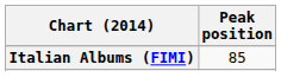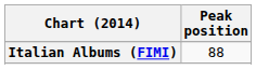 <table class="wikitable plainrowheaders sortable" style="text-align:center;">
 <tr>
 <th scope="col">Chart (2014)</th>
 <th scope="col">Peak<br>position</th>
 </tr>
 <tr>
 </tr>
 <tr>
 </tr>
 <tr>
 </tr>
 <tr>
 </tr>
 <tr>
 </tr>
 <tr>
 </tr>
 <tr>
 </tr>
 <tr>
 </tr>
 <tr>
 </tr>
 <tr>
 </tr>
 <tr>
 </tr>
 <tr>
 <th scope="row">Italian Albums (<a href='#'>FIMI</a>)</th>
-<td>85</td>
+<td>88</td>
 </tr>
 <tr>
 </tr>
 <tr>
 </tr>
 <tr>
 </tr>
 <tr>
 </tr>
 <tr>
 </tr>
 <tr>
 </tr>
 <tr>
 </tr>
 <tr>
 </tr>
 <tr>
 </tr>
 <tr>
 </tr>
 </table>
